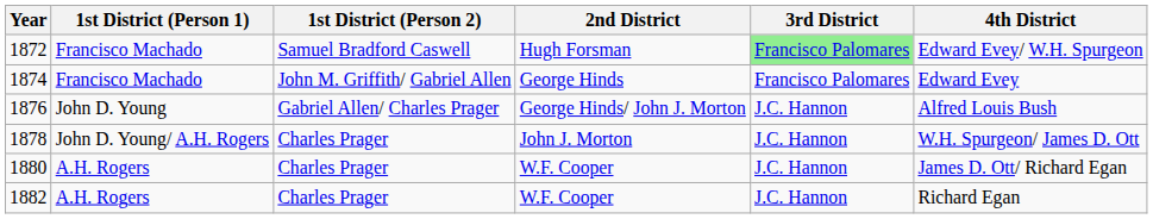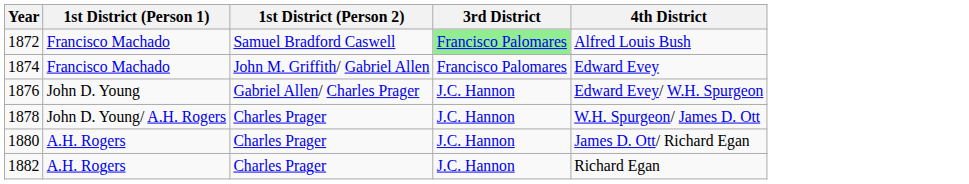 <table class="wikitable">
 <tr>
 <th>Year</th>
 <th>1st District (Person 1)</th>
 <th>1st District (Person 2)</th>
-<th>2nd District</th>
 <th>3rd District</th>
 <th>4th District</th>
 </tr>
 <tr>
 <td>1872</td>
 <td><a href='#'>Francisco Machado</a></td>
 <td><a href='#'>Samuel Bradford Caswell</a></td>
-<td><a href='#'>Hugh Forsman</a></td>
 <td style="background: lightgreen;"><a href='#'>Francisco Palomares</a></td>
-<td><a href='#'>Edward Evey</a>/ <a href='#'>W.H. Spurgeon</a></td>
+<td><a href='#'>Alfred Louis Bush</a></td>
 </tr>
 <tr>
 <td>1874</td>
 <td><a href='#'>Francisco Machado</a></td>
 <td><a href='#'>John M. Griffith</a>/ <a href='#'>Gabriel Allen</a></td>
-<td><a href='#'>George Hinds</a></td>
 <td><a href='#'>Francisco Palomares</a></td>
 <td><a href='#'>Edward Evey</a></td>
 </tr>
 <tr>
 <td>1876</td>
 <td>John D. Young</td>
 <td><a href='#'>Gabriel Allen</a>/ <a href='#'>Charles Prager</a></td>
-<td><a href='#'>George Hinds</a>/ <a href='#'>John J. Morton</a></td>
 <td><a href='#'>J.C. Hannon</a></td>
-<td><a href='#'>Alfred Louis Bush</a></td>
+<td><a href='#'>Edward Evey</a>/ <a href='#'>W.H. Spurgeon</a></td>
 </tr>
 <tr>
 <td>1878</td>
 <td>John D. Young/ <a href='#'>A.H. Rogers</a></td>
 <td><a href='#'>Charles Prager</a></td>
-<td><a href='#'>John J. Morton</a></td>
 <td><a href='#'>J.C. Hannon</a></td>
 <td><a href='#'>W.H. Spurgeon</a>/ <a href='#'>James D. Ott</a></td>
 </tr>
 <tr>
 <td>1880</td>
 <td><a href='#'>A.H. Rogers</a></td>
 <td><a href='#'>Charles Prager</a></td>
-<td><a href='#'>W.F. Cooper</a></td>
 <td><a href='#'>J.C. Hannon</a></td>
 <td><a href='#'>James D. Ott</a>/ Richard Egan</td>
 </tr>
 <tr>
 <td>1882</td>
 <td><a href='#'>A.H. Rogers</a></td>
 <td><a href='#'>Charles Prager</a></td>
-<td><a href='#'>W.F. Cooper</a></td>
 <td><a href='#'>J.C. Hannon</a></td>
 <td>Richard Egan</td>
 </tr>
 </table>
